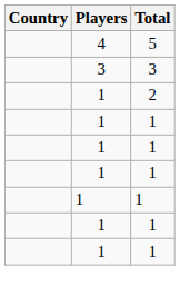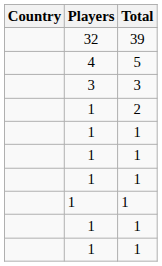 <table class="sortable wikitable">
 <tr>
 <th scope="col">Country</th>
 <th scope="col">Players</th>
 <th scope="col">Total</th>
+</tr>
+<tr>
+<td></td>
+<td align=center>32</td>
+<td align=center>39</td>
 </tr>
 <tr>
 <td></td>
 <td align=center>4</td>
 <td align=center>5</td>
 </tr>
 <tr>
 <td></td>
 <td align=center>3</td>
 <td align=center>3</td>
 </tr>
 <tr>
 <td></td>
 <td align=center>1</td>
 <td align=center>2</td>
 </tr>
 <tr>
 <td></td>
 <td align=center>1</td>
 <td align=center>1</td>
 </tr>
 <tr>
 <td></td>
 <td align=center>1</td>
 <td align=center>1</td>
 </tr>
 <tr>
 <td></td>
 <td align=center>1</td>
 <td align=center>1</td>
 </tr>
 <tr>
 <td></td>
 <td>1</td>
 <td>1</td>
 </tr>
 <tr>
 <td></td>
 <td align=center>1</td>
 <td align=center>1</td>
 </tr>
 <tr>
 <td></td>
 <td align=center>1</td>
 <td align=center>1</td>
 </tr>
 </table>
